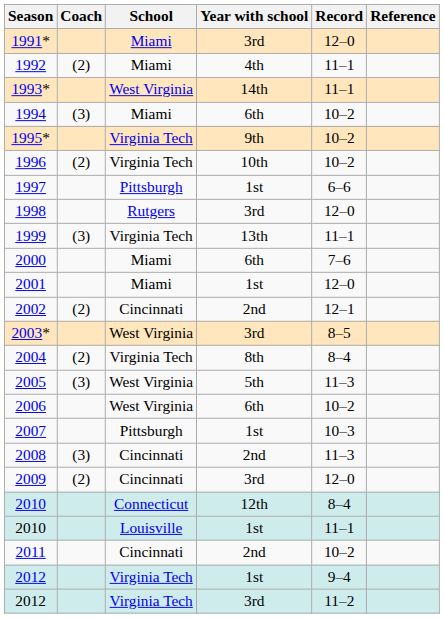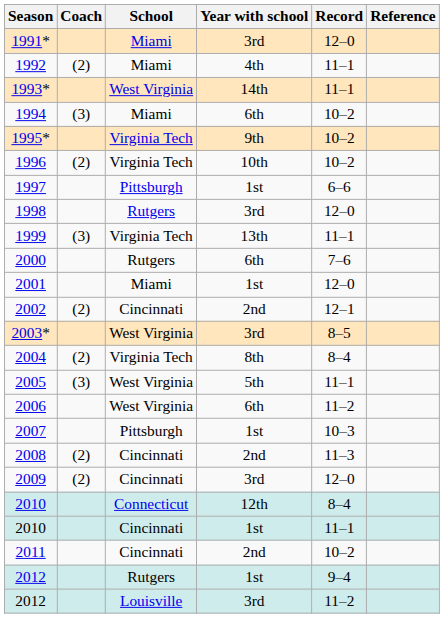 <table class="wikitable sortable">
 <tr>
 <th>Season</th>
 <th>Coach</th>
 <th>School</th>
 <th>Year with school</th>
 <th>Record</th>
 <th class="unsortable">Reference</th>
 </tr>
 <tr style="background-color:#FFE6BD; width:3em;" align=center>
 <td><a href='#'>1991</a>*</td>
 <td></td>
 <td><a href='#'>Miami</a></td>
 <td>3rd</td>
 <td>12–0</td>
 <td></td>
 </tr>
 <tr align=center>
 <td><a href='#'>1992</a></td>
 <td> (2)</td>
 <td>Miami</td>
 <td>4th</td>
 <td>11–1</td>
 <td></td>
 </tr>
 <tr style="background-color:#FFE6BD; width:3em;" align=center>
 <td><a href='#'>1993</a>*</td>
 <td></td>
 <td><a href='#'>West Virginia</a></td>
 <td>14th</td>
 <td>11–1</td>
 <td></td>
 </tr>
 <tr align=center>
 <td><a href='#'>1994</a></td>
 <td> (3)</td>
 <td>Miami</td>
 <td>6th</td>
 <td>10–2</td>
 <td></td>
 </tr>
 <tr style="background-color:#FFE6BD; width:3em;" align=center>
 <td><a href='#'>1995</a>*</td>
 <td></td>
 <td><a href='#'>Virginia Tech</a></td>
 <td>9th</td>
 <td>10–2</td>
 <td></td>
 </tr>
 <tr align=center>
 <td><a href='#'>1996</a></td>
 <td> (2)</td>
 <td>Virginia Tech</td>
 <td>10th</td>
 <td>10–2</td>
 <td></td>
 </tr>
 <tr align=center>
 <td><a href='#'>1997</a></td>
 <td></td>
 <td><a href='#'>Pittsburgh</a></td>
 <td>1st</td>
 <td>6–6</td>
 <td></td>
 </tr>
 <tr align=center>
 <td><a href='#'>1998</a></td>
 <td></td>
 <td><a href='#'>Rutgers</a></td>
 <td>3rd</td>
 <td>12–0</td>
 <td></td>
 </tr>
 <tr align=center>
 <td><a href='#'>1999</a></td>
 <td> (3)</td>
 <td>Virginia Tech</td>
 <td>13th</td>
 <td>11–1</td>
 <td></td>
 </tr>
 <tr align=center>
 <td><a href='#'>2000</a></td>
 <td></td>
-<td>Miami</td>
+<td>Rutgers</td>
 <td>6th</td>
 <td>7–6</td>
 <td></td>
 </tr>
 <tr align=center>
 <td><a href='#'>2001</a></td>
 <td></td>
 <td>Miami</td>
 <td>1st</td>
 <td>12–0</td>
 <td></td>
 </tr>
 <tr align=center>
 <td><a href='#'>2002</a></td>
 <td> (2)</td>
 <td>Cincinnati</td>
 <td>2nd</td>
 <td>12–1</td>
 <td></td>
 </tr>
 <tr style="background-color:#FFE6BD; width:3em;" align=center>
 <td><a href='#'>2003</a>*</td>
 <td></td>
 <td>West Virginia</td>
 <td>3rd</td>
 <td>8–5</td>
 <td></td>
 </tr>
 <tr align=center>
 <td><a href='#'>2004</a></td>
 <td> (2)</td>
 <td>Virginia Tech</td>
 <td>8th</td>
 <td>8–4</td>
 <td></td>
 </tr>
 <tr align=center>
 <td><a href='#'>2005</a></td>
 <td> (3)</td>
 <td>West Virginia</td>
 <td>5th</td>
-<td>11–3</td>
+<td>11–1</td>
 <td></td>
 </tr>
 <tr align=center>
 <td><a href='#'>2006</a></td>
 <td></td>
 <td>West Virginia</td>
 <td>6th</td>
-<td>10–2</td>
+<td>11–2</td>
 <td></td>
 </tr>
 <tr align=center>
 <td><a href='#'>2007</a></td>
 <td></td>
 <td>Pittsburgh</td>
 <td>1st</td>
 <td>10–3</td>
 <td></td>
 </tr>
 <tr align=center>
 <td><a href='#'>2008</a></td>
-<td> (3)</td>
+<td> (2)</td>
 <td>Cincinnati</td>
 <td>2nd</td>
 <td>11–3</td>
 <td></td>
 </tr>
 <tr align=center>
 <td><a href='#'>2009</a></td>
 <td> (2)</td>
 <td>Cincinnati</td>
 <td>3rd</td>
 <td>12–0</td>
 <td></td>
 </tr>
 <tr style="background-color:#CFECEC; width:3em;" align=center>
 <td><a href='#'>2010</a></td>
 <td></td>
 <td><a href='#'>Connecticut</a></td>
 <td>12th</td>
 <td>8–4</td>
 <td></td>
 </tr>
 <tr style="background-color:#CFECEC; width:3em;" align=center>
 <td>2010</td>
 <td></td>
-<td><a href='#'>Louisville</a></td>
+<td>Cincinnati</td>
 <td>1st</td>
 <td>11–1</td>
 <td></td>
 </tr>
 <tr align=center>
 <td><a href='#'>2011</a></td>
 <td></td>
 <td>Cincinnati</td>
 <td>2nd</td>
 <td>10–2</td>
 <td></td>
 </tr>
 <tr style="background-color:#CFECEC; width:3em;" align=center>
 <td><a href='#'>2012</a></td>
 <td></td>
-<td><a href='#'>Virginia Tech</a></td>
+<td>Rutgers</td>
 <td>1st</td>
 <td>9–4</td>
 <td></td>
 </tr>
 <tr style="background-color:#CFECEC; width:3em;" align=center>
 <td>2012</td>
 <td></td>
-<td><a href='#'>Virginia Tech</a></td>
+<td><a href='#'>Louisville</a></td>
 <td>3rd</td>
 <td>11–2</td>
 <td></td>
 </tr>
 </table>
